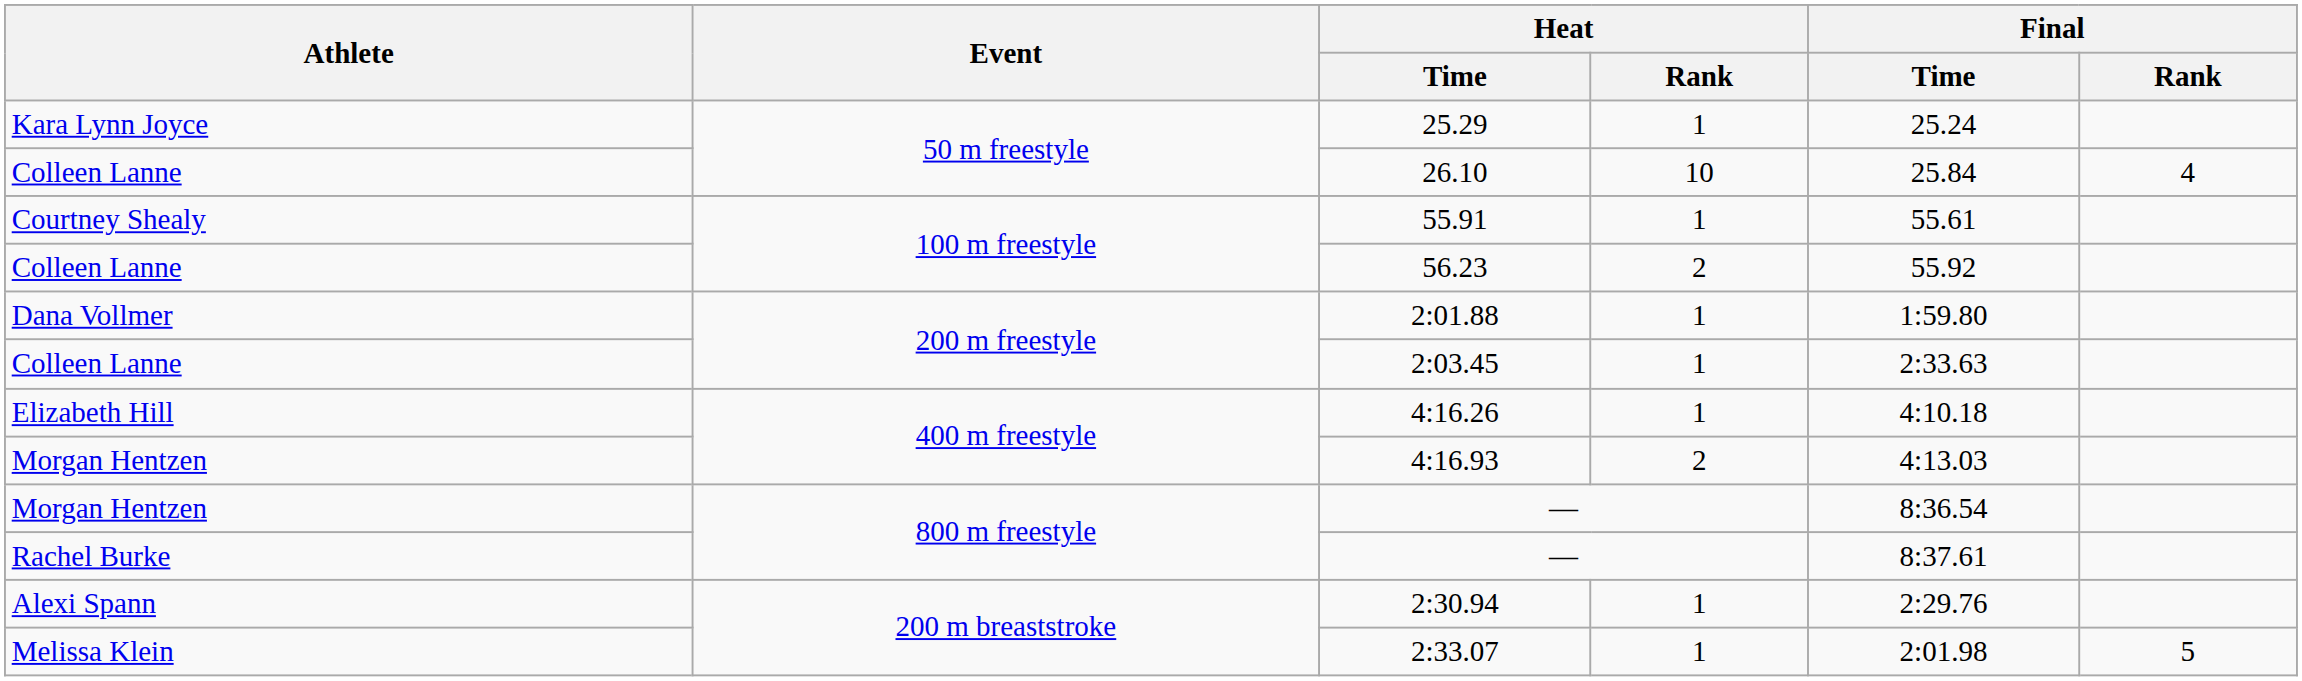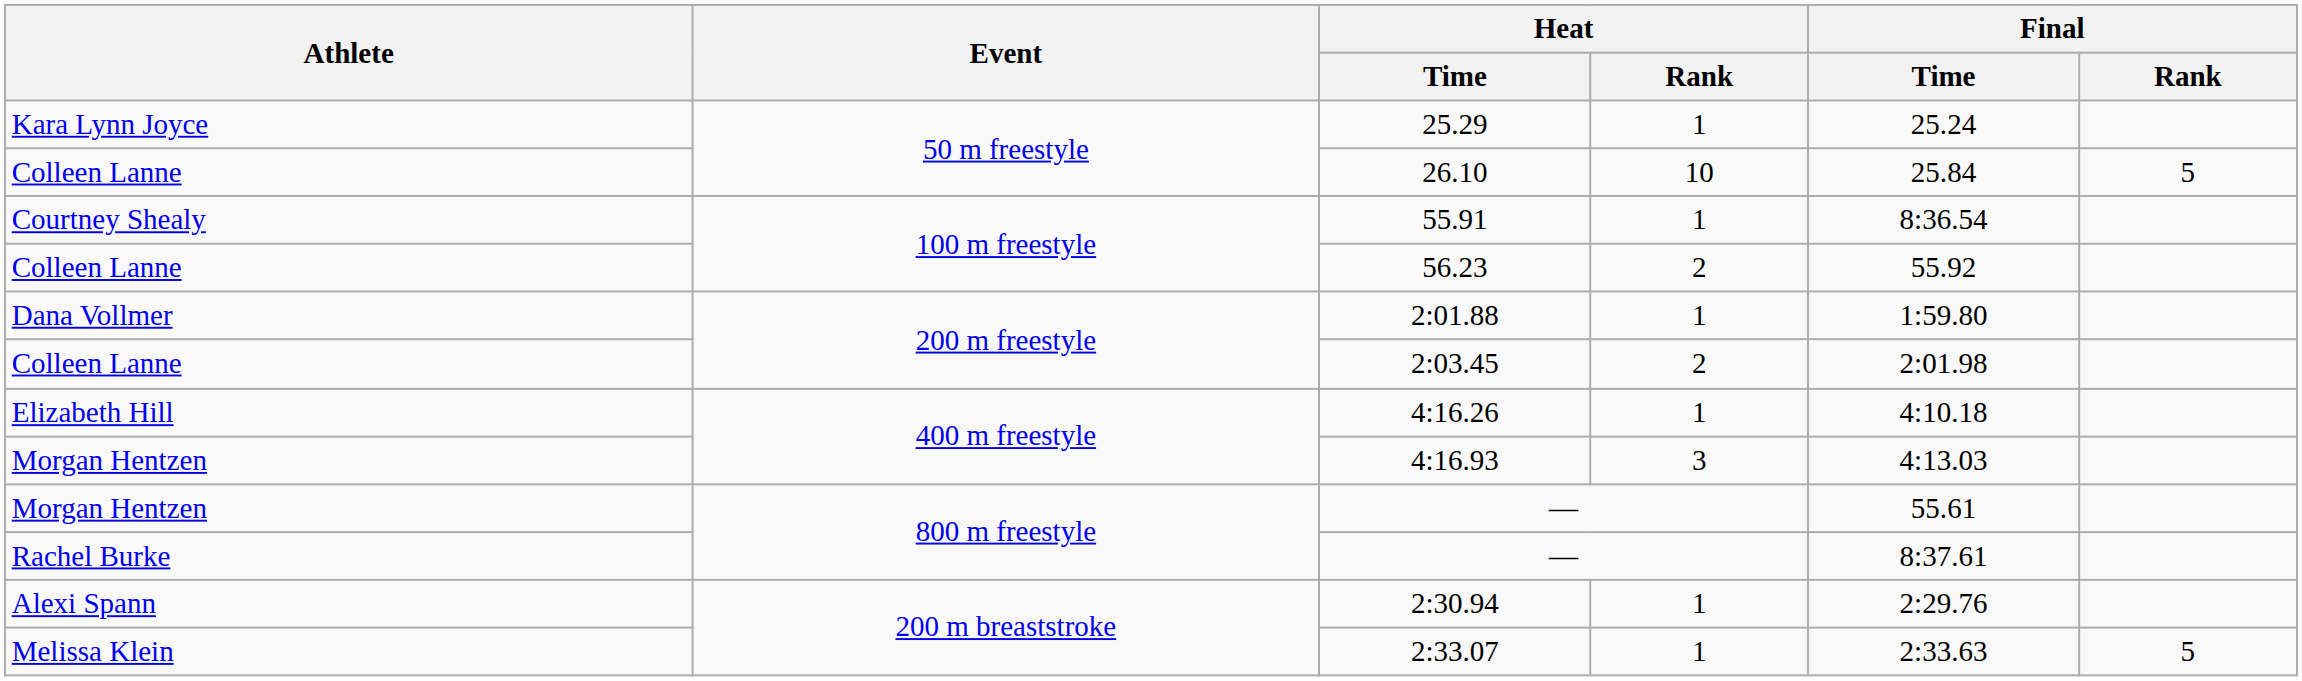 <table class=wikitable style="font-size:95%" width="95%">
 <tr>
 <th rowspan="2">Athlete</th>
 <th rowspan="2">Event</th>
 <th colspan="2">Heat</th>
 <th colspan="2">Final</th>
 </tr>
 <tr>
 <th>Time</th>
 <th>Rank</th>
 <th>Time</th>
 <th>Rank</th>
 </tr>
 <tr>
 <td width=30%><a href='#'>Kara Lynn Joyce</a></td>
 <td rowspan=2 align=center><a href='#'>50 m freestyle</a></td>
 <td align=center>25.29</td>
 <td align=center>1</td>
 <td align=center>25.24</td>
 <td align=center></td>
 </tr>
 <tr>
 <td width=30%><a href='#'>Colleen Lanne</a></td>
 <td align=center>26.10</td>
 <td align=center>10</td>
 <td align=center>25.84</td>
-<td align=center>4</td>
+<td align=center>5</td>
 </tr>
 <tr>
 <td width=30%><a href='#'>Courtney Shealy</a></td>
 <td rowspan=2 align=center><a href='#'>100 m freestyle</a></td>
 <td align=center>55.91</td>
 <td align=center>1</td>
-<td align=center>55.61</td>
+<td align=center>8:36.54</td>
 <td align=center></td>
 </tr>
 <tr>
 <td width=30%><a href='#'>Colleen Lanne</a></td>
 <td align=center>56.23</td>
 <td align=center>2</td>
 <td align=center>55.92</td>
 <td align=center></td>
 </tr>
 <tr>
 <td width=30%><a href='#'>Dana Vollmer</a></td>
 <td rowspan=2 align=center><a href='#'>200 m freestyle</a></td>
 <td align=center>2:01.88</td>
 <td align=center>1</td>
 <td align=center>1:59.80</td>
 <td align=center></td>
 </tr>
 <tr>
 <td width=30%><a href='#'>Colleen Lanne</a></td>
 <td align=center>2:03.45</td>
-<td align=center>1</td>
-<td align=center>2:33.63</td>
+<td align=center>2</td>
+<td align=center>2:01.98</td>
 <td align=center></td>
 </tr>
 <tr>
 <td width=30%><a href='#'>Elizabeth Hill</a></td>
 <td rowspan=2 align=center><a href='#'>400 m freestyle</a></td>
 <td align=center>4:16.26</td>
 <td align=center>1</td>
 <td align=center>4:10.18</td>
 <td align=center></td>
 </tr>
 <tr>
 <td width=30%><a href='#'>Morgan Hentzen</a></td>
 <td align=center>4:16.93</td>
-<td align=center>2</td>
+<td align=center>3</td>
 <td align=center>4:13.03</td>
 <td align=center></td>
 </tr>
 <tr>
 <td width=30%><a href='#'>Morgan Hentzen</a></td>
 <td rowspan=2 align=center><a href='#'>800 m freestyle</a></td>
 <td colspan=2 align=center>—</td>
-<td align=center>8:36.54</td>
+<td align=center>55.61</td>
 <td align=center></td>
 </tr>
 <tr>
 <td width=30%><a href='#'>Rachel Burke</a></td>
 <td colspan=2 align=center>—</td>
 <td align=center>8:37.61</td>
 <td align=center></td>
 </tr>
 <tr>
 <td width=30%><a href='#'>Alexi Spann</a></td>
 <td rowspan=2 align=center><a href='#'>200 m breaststroke</a></td>
 <td align=center>2:30.94</td>
 <td align=center>1</td>
 <td align=center>2:29.76</td>
 <td align=center></td>
 </tr>
 <tr>
 <td width=30%><a href='#'>Melissa Klein</a></td>
 <td align=center>2:33.07</td>
 <td align=center>1</td>
-<td align=center>2:01.98</td>
+<td align=center>2:33.63</td>
 <td align=center>5</td>
 </tr>
 </table>
